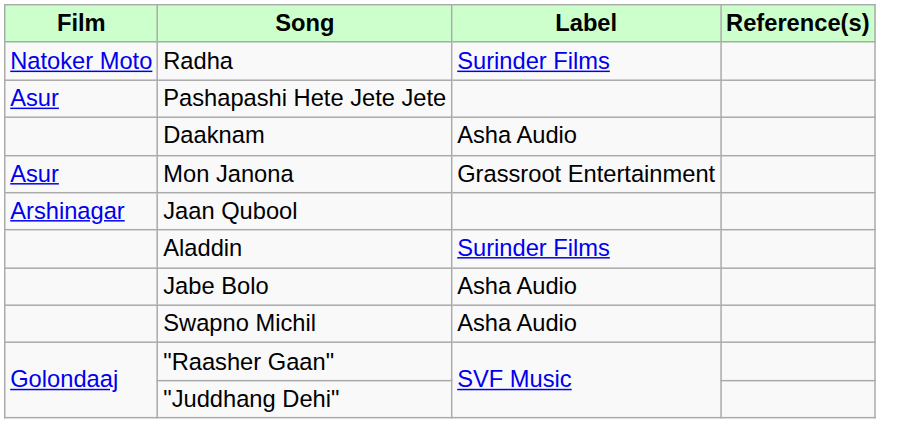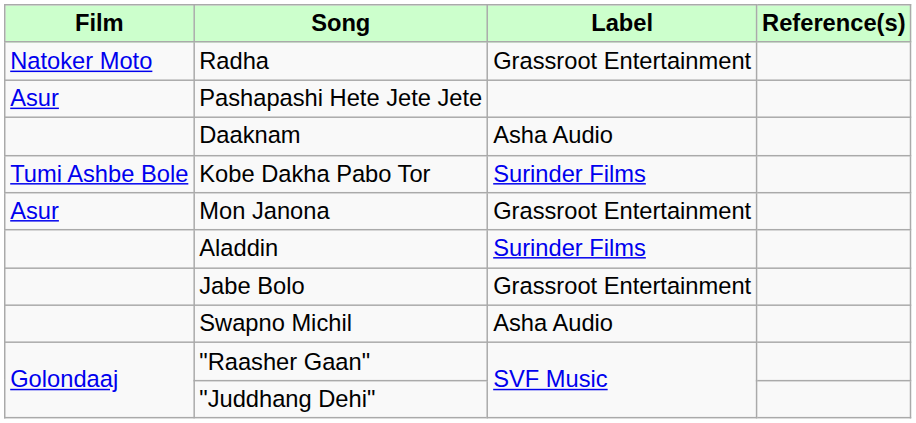 <table class="wikitable sortable">
 <tr style="background:#cfc; text-align:center;">
 <td><strong>Film</strong></td>
 <td><strong>Song</strong></td>
 <td><strong>Label</strong></td>
 <td><strong>Reference(s)</strong></td>
 </tr>
 <tr>
 <td><a href='#'>Natoker Moto</a></td>
 <td>Radha</td>
-<td><a href='#'>Surinder Films</a></td>
+<td>Grassroot Entertainment</td>
 <td></td>
 </tr>
 <tr>
 <td><a href='#'>Asur</a></td>
 <td>Pashapashi Hete Jete Jete</td>
 <td></td>
 <td></td>
 </tr>
 <tr>
 <td></td>
 <td>Daaknam</td>
 <td>Asha Audio</td>
 <td></td>
 </tr>
 <tr>
+<td><a href='#'>Tumi Ashbe Bole</a></td>
+<td>Kobe Dakha Pabo Tor</td>
+<td><a href='#'>Surinder Films</a></td>
+<td></td>
+</tr>
+<tr>
 <td><a href='#'>Asur</a></td>
 <td>Mon Janona</td>
 <td>Grassroot Entertainment</td>
-<td></td>
-</tr>
-<tr>
-<td><a href='#'>Arshinagar</a></td>
-<td>Jaan Qubool</td>
-<td></td>
 <td></td>
 </tr>
 <tr>
 <td></td>
 <td>Aladdin</td>
 <td><a href='#'>Surinder Films</a></td>
 <td></td>
 </tr>
 <tr>
 <td></td>
 <td>Jabe Bolo</td>
-<td>Asha Audio</td>
+<td>Grassroot Entertainment</td>
 <td></td>
 </tr>
 <tr>
 <td></td>
 <td>Swapno Michil</td>
 <td>Asha Audio</td>
 <td></td>
 </tr>
 <tr>
 <td Rowspan="2"><a href='#'>Golondaaj</a></td>
 <td>"Raasher Gaan"</td>
 <td Rowspan="2"><a href='#'>SVF Music</a></td>
 <td></td>
 </tr>
 <tr>
 <td>"Juddhang Dehi"</td>
 <td></td>
 </tr>
 </table>
